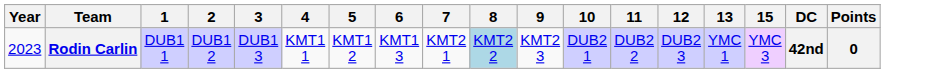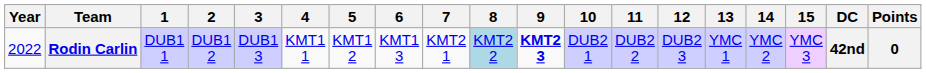 <table class="wikitable" style="text-align:center; font-size:85%">
 <tr>
 <th>Year</th>
 <th>Team</th>
 <th>1</th>
 <th>2</th>
 <th>3</th>
 <th>4</th>
 <th>5</th>
 <th>6</th>
 <th>7</th>
 <th>8</th>
 <th>9</th>
 <th>10</th>
 <th>11</th>
 <th>12</th>
 <th>13</th>
+<th>14</th>
 <th>15</th>
 <th>DC</th>
 <th>Points</th>
 </tr>
 <tr>
-<td><a href='#'>2023</a></td>
+<td><a href='#'>2022</a></td>
 <th nowrap><a href='#'>Rodin Carlin</a></th>
 <td style="background:#CFCFFF;"><a href='#'>DUB1<br>1</a><br> </td>
 <td style="background:#CFCFFF;"><a href='#'>DUB1<br>2</a> <br> </td>
 <td style="background:#CFCFFF;"><a href='#'>DUB1<br>3</a> <br> </td>
 <td style="background:;"><a href='#'>KMT1<br>1</a></td>
 <td><a href='#'>KMT1<br>2</a></td>
 <td><a href='#'>KMT1<br>3</a></td>
 <td><a href='#'>KMT2<br>1</a></td>
 <td style="background: lightblue;"><a href='#'>KMT2<br>2</a></td>
-<td><a href='#'>KMT2<br>3</a></td>
+<td><strong><a href='#'>KMT2<br>3</a></strong></td>
 <td style="background:#CFCFFF;"><a href='#'>DUB2<br>1</a><br> </td>
 <td style="background:#CFCFFF;"><a href='#'>DUB2<br>2</a><br> </td>
 <td style="background:#CFCFFF;"><a href='#'>DUB2<br>3</a><br> </td>
 <td style="background:#CFCFFF;"><a href='#'>YMC<br>1</a><br> </td>
+<td style="background:#CFCFFF;"><a href='#'>YMC<br>2</a><br> </td>
 <td style="background:#EFCFFF;"><a href='#'>YMC<br>3</a><br> </td>
 <th>42nd</th>
 <th>0</th>
 </tr>
 </table>
